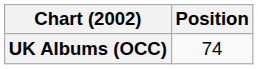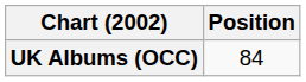 <table class="wikitable plainrowheaders" style="text-align:center">
 <tr>
 <th scope="col">Chart (2002)</th>
 <th scope="col">Position</th>
 </tr>
 <tr>
 <th scope="row">UK Albums (OCC)</th>
-<td>74</td>
+<td>84</td>
 </tr>
 </table>
